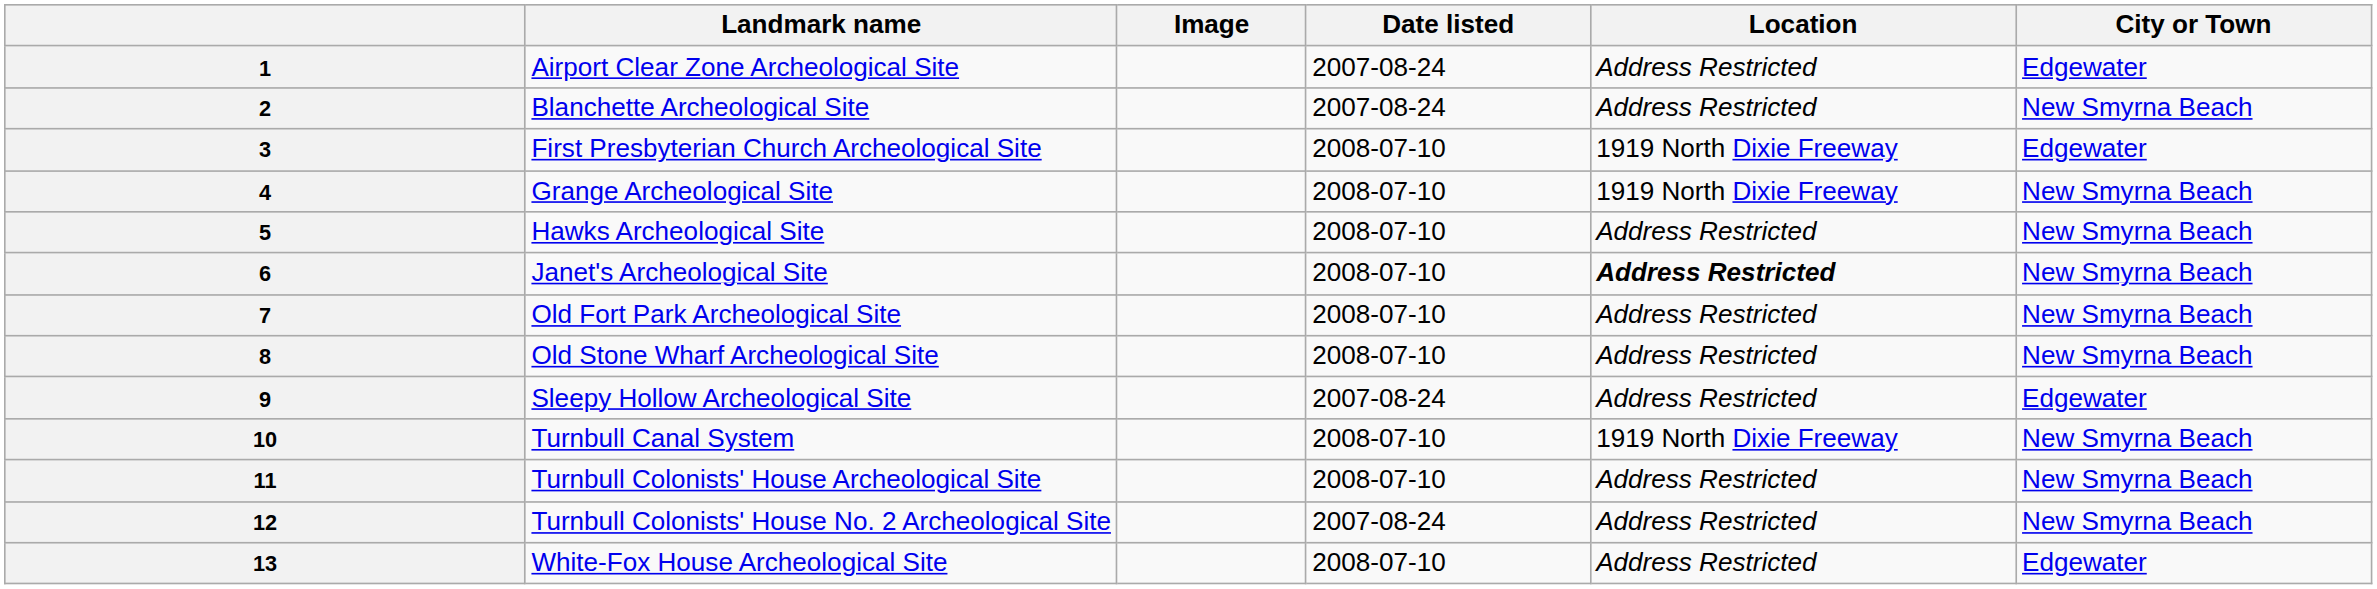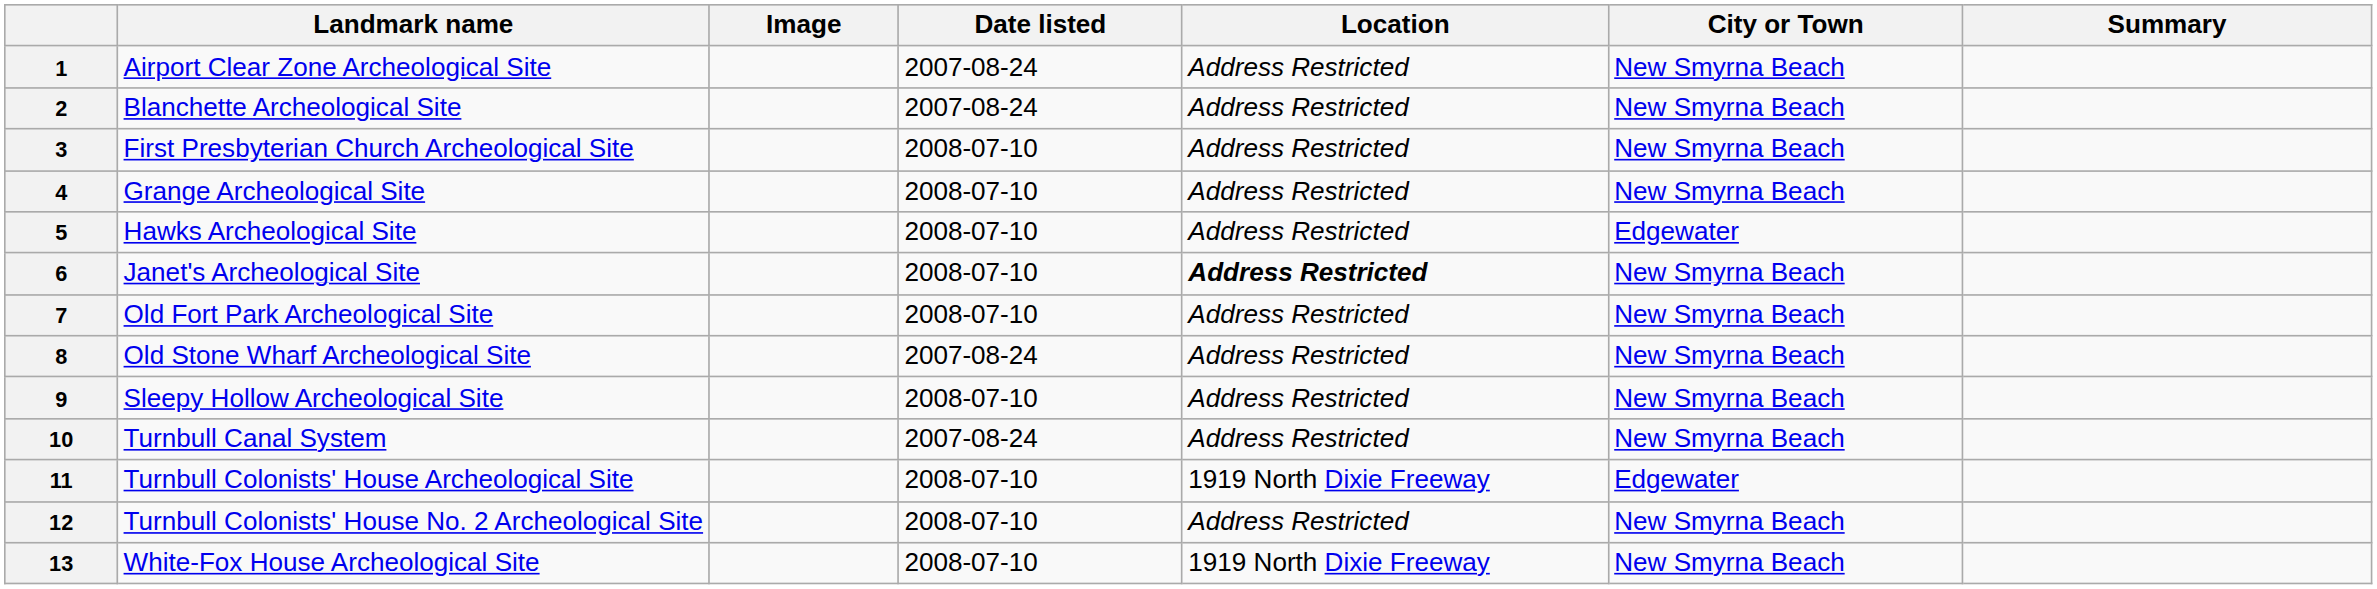 <table class="wikitable sortable">
 <tr>
 <th></th>
 <th width = 25% ><strong>Landmark name</strong></th>
 <th width = 8% class="unsortable" ><strong>Image</strong></th>
 <th width = 12% ><strong>Date listed</strong></th>
 <th width = 18% ><strong>Location</strong></th>
 <th width = 15% ><strong>City or Town</strong></th>
+<th class="unsortable" ><strong>Summary</strong></th>
 </tr>
 <tr ->
 <th><small>1</small></th>
 <td><a href='#'>Airport Clear Zone Archeological Site</a></td>
 <td></td>
 <td>2007-08-24</td>
 <td><em>Address Restricted</em></td>
-<td><a href='#'>Edgewater</a></td>
+<td><a href='#'>New Smyrna Beach</a></td>
+<td></td>
 </tr>
 <tr ->
 <th><small>2</small></th>
 <td><a href='#'>Blanchette Archeological Site</a></td>
 <td></td>
 <td>2007-08-24</td>
 <td><em>Address Restricted</em></td>
 <td><a href='#'>New Smyrna Beach</a></td>
+<td></td>
 </tr>
 <tr ->
 <th><small>3</small></th>
 <td><a href='#'>First Presbyterian Church Archeological Site</a></td>
 <td></td>
 <td>2008-07-10</td>
-<td>1919 North <a href='#'>Dixie Freeway</a><br><small></small></td>
-<td><a href='#'>Edgewater</a></td>
+<td><em>Address Restricted</em></td>
+<td><a href='#'>New Smyrna Beach</a></td>
+<td></td>
 </tr>
 <tr ->
 <th><small>4</small></th>
 <td><a href='#'>Grange Archeological Site</a></td>
 <td></td>
 <td>2008-07-10</td>
-<td>1919 North <a href='#'>Dixie Freeway</a><br><small></small></td>
+<td><em>Address Restricted</em></td>
 <td><a href='#'>New Smyrna Beach</a></td>
+<td></td>
 </tr>
 <tr ->
 <th><small>5</small></th>
 <td><a href='#'>Hawks Archeological Site</a></td>
 <td></td>
 <td>2008-07-10</td>
 <td><em>Address Restricted</em></td>
-<td><a href='#'>New Smyrna Beach</a></td>
+<td><a href='#'>Edgewater</a></td>
+<td></td>
 </tr>
 <tr ->
 <th><small>6</small></th>
 <td><a href='#'>Janet's Archeological Site</a></td>
 <td></td>
 <td>2008-07-10</td>
 <td><strong><em>Address Restricted</em></strong></td>
 <td><a href='#'>New Smyrna Beach</a></td>
+<td></td>
 </tr>
 <tr ->
 <th><small>7</small></th>
 <td><a href='#'>Old Fort Park Archeological Site</a></td>
 <td></td>
 <td>2008-07-10</td>
 <td><em>Address Restricted</em></td>
 <td><a href='#'>New Smyrna Beach</a></td>
+<td></td>
 </tr>
 <tr ->
 <th><small>8</small></th>
 <td><a href='#'>Old Stone Wharf Archeological Site</a></td>
 <td></td>
-<td>2008-07-10</td>
+<td>2007-08-24</td>
 <td><em>Address Restricted</em></td>
 <td><a href='#'>New Smyrna Beach</a></td>
+<td></td>
 </tr>
 <tr ->
 <th><small>9</small></th>
 <td><a href='#'>Sleepy Hollow Archeological Site</a></td>
 <td></td>
-<td>2007-08-24</td>
+<td>2008-07-10</td>
 <td><em>Address Restricted</em></td>
-<td><a href='#'>Edgewater</a></td>
+<td><a href='#'>New Smyrna Beach</a></td>
+<td></td>
 </tr>
 <tr ->
 <th><small>10</small></th>
 <td><a href='#'>Turnbull Canal System</a></td>
 <td></td>
-<td>2008-07-10</td>
-<td>1919 North <a href='#'>Dixie Freeway</a><br><small></small></td>
+<td>2007-08-24</td>
+<td><em>Address Restricted</em></td>
 <td><a href='#'>New Smyrna Beach</a></td>
+<td></td>
 </tr>
 <tr ->
 <th><small>11</small></th>
 <td><a href='#'>Turnbull Colonists' House Archeological Site</a></td>
 <td></td>
 <td>2008-07-10</td>
-<td><em>Address Restricted</em></td>
-<td><a href='#'>New Smyrna Beach</a></td>
+<td>1919 North <a href='#'>Dixie Freeway</a><br><small></small></td>
+<td><a href='#'>Edgewater</a></td>
+<td></td>
 </tr>
 <tr ->
 <th><small>12</small></th>
 <td><a href='#'>Turnbull Colonists' House No. 2 Archeological Site</a></td>
 <td></td>
-<td>2007-08-24</td>
+<td>2008-07-10</td>
 <td><em>Address Restricted</em></td>
 <td><a href='#'>New Smyrna Beach</a></td>
+<td></td>
 </tr>
 <tr ->
 <th><small>13</small></th>
 <td><a href='#'>White-Fox House Archeological Site</a></td>
 <td></td>
 <td>2008-07-10</td>
-<td><em>Address Restricted</em></td>
-<td><a href='#'>Edgewater</a></td>
+<td>1919 North <a href='#'>Dixie Freeway</a><br><small></small></td>
+<td><a href='#'>New Smyrna Beach</a></td>
+<td></td>
 </tr>
 </table>
